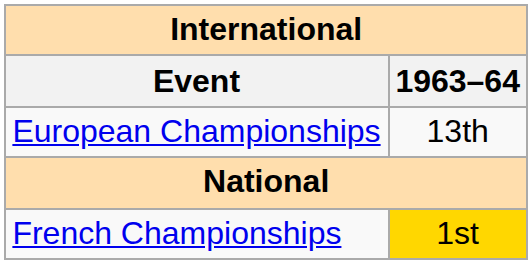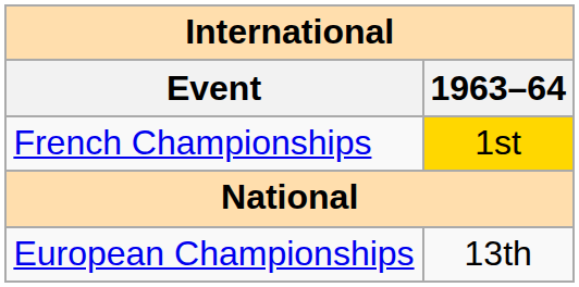 <table class="wikitable" style="text-align:center">
 <tr>
 <th style="background-color: #ffdead; " colspan=2 align=center>International</th>
 </tr>
 <tr>
 <th>Event</th>
 <th>1963–64</th>
 </tr>
 <tr>
-<td align=left><a href='#'>European Championships</a></td>
-<td>13th</td>
+<td align=left><a href='#'>French Championships</a></td>
+<td bgcolor=gold>1st</td>
 </tr>
 <tr>
 <th style="background-color: #ffdead; " colspan=2 align=center>National</th>
 </tr>
 <tr>
-<td align=left><a href='#'>French Championships</a></td>
-<td bgcolor=gold>1st</td>
+<td align=left><a href='#'>European Championships</a></td>
+<td>13th</td>
 </tr>
 </table>
